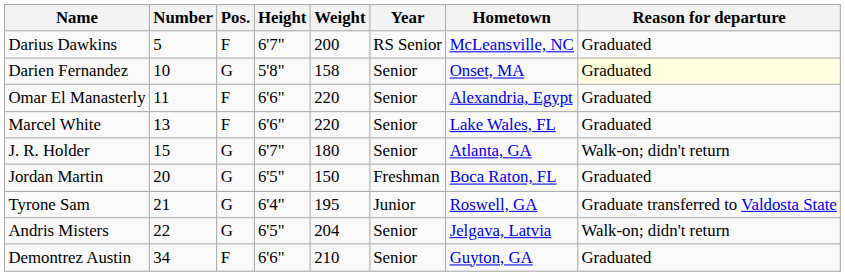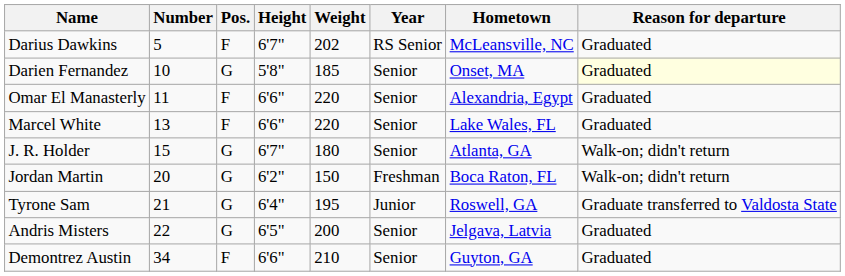 <table class="wikitable sortable" border="1">
 <tr>
 <th>Name</th>
 <th>Number</th>
 <th>Pos.</th>
 <th>Height</th>
 <th>Weight</th>
 <th>Year</th>
 <th>Hometown</th>
 <th class="unsortable">Reason for departure</th>
 </tr>
 <tr>
 <td>Darius Dawkins</td>
 <td>5</td>
 <td>F</td>
 <td>6'7"</td>
-<td>200</td>
+<td>202</td>
 <td>RS Senior</td>
 <td><a href='#'>McLeansville, NC</a></td>
 <td>Graduated</td>
 </tr>
 <tr>
 <td>Darien Fernandez</td>
 <td>10</td>
 <td>G</td>
 <td>5'8"</td>
-<td>158</td>
+<td>185</td>
 <td>Senior</td>
 <td><a href='#'>Onset, MA</a></td>
 <td style="background: lightyellow;">Graduated</td>
 </tr>
 <tr>
 <td>Omar El Manasterly</td>
 <td>11</td>
 <td>F</td>
 <td>6'6"</td>
 <td>220</td>
 <td>Senior</td>
 <td><a href='#'>Alexandria, Egypt</a></td>
 <td>Graduated</td>
 </tr>
 <tr>
 <td>Marcel White</td>
 <td>13</td>
 <td>F</td>
 <td>6'6"</td>
 <td>220</td>
 <td>Senior</td>
 <td><a href='#'>Lake Wales, FL</a></td>
 <td>Graduated</td>
 </tr>
 <tr>
 <td>J. R. Holder</td>
 <td>15</td>
 <td>G</td>
 <td>6'7"</td>
 <td>180</td>
 <td>Senior</td>
 <td><a href='#'>Atlanta, GA</a></td>
 <td>Walk-on; didn't return</td>
 </tr>
 <tr>
 <td>Jordan Martin</td>
 <td>20</td>
 <td>G</td>
-<td>6'5"</td>
+<td>6'2"</td>
 <td>150</td>
 <td>Freshman</td>
 <td><a href='#'>Boca Raton, FL</a></td>
-<td>Graduated</td>
+<td>Walk-on; didn't return</td>
 </tr>
 <tr>
 <td>Tyrone Sam</td>
 <td>21</td>
 <td>G</td>
 <td>6'4"</td>
 <td>195</td>
 <td>Junior</td>
 <td><a href='#'>Roswell, GA</a></td>
 <td>Graduate transferred to <a href='#'>Valdosta State</a></td>
 </tr>
 <tr>
 <td>Andris Misters</td>
 <td>22</td>
 <td>G</td>
 <td>6'5"</td>
-<td>204</td>
+<td>200</td>
 <td>Senior</td>
 <td><a href='#'>Jelgava, Latvia</a></td>
-<td>Walk-on; didn't return</td>
+<td>Graduated</td>
 </tr>
 <tr>
 <td>Demontrez Austin</td>
 <td>34</td>
 <td>F</td>
 <td>6'6"</td>
 <td>210</td>
 <td>Senior</td>
 <td><a href='#'>Guyton, GA</a></td>
 <td>Graduated</td>
 </tr>
 </table>
